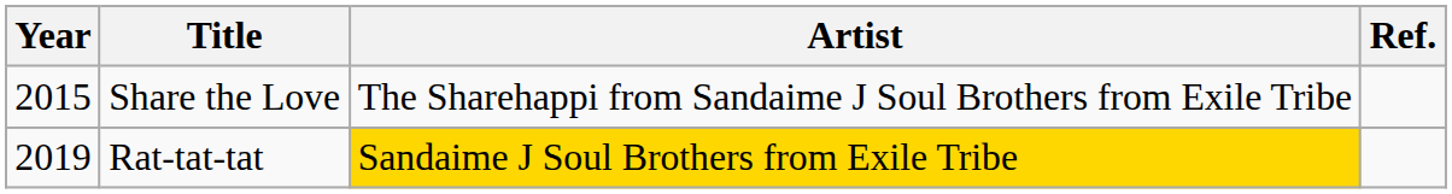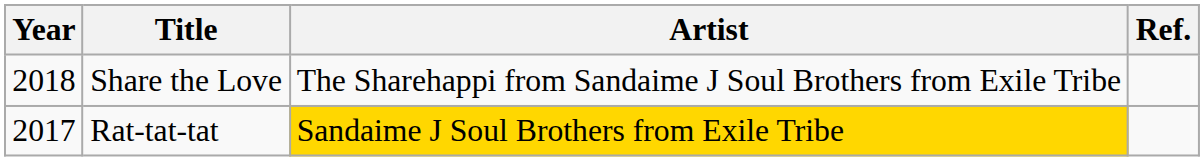 <table class="wikitable">
 <tr>
 <th>Year</th>
 <th>Title</th>
 <th>Artist</th>
 <th>Ref.</th>
 </tr>
 <tr>
-<td>2015</td>
+<td>2018</td>
 <td>Share the Love</td>
 <td>The Sharehappi from Sandaime J Soul Brothers from Exile Tribe</td>
 <td></td>
 </tr>
 <tr>
-<td>2019</td>
+<td>2017</td>
 <td>Rat-tat-tat</td>
 <td style="background: gold;">Sandaime J Soul Brothers from Exile Tribe</td>
 <td></td>
 </tr>
 </table>
